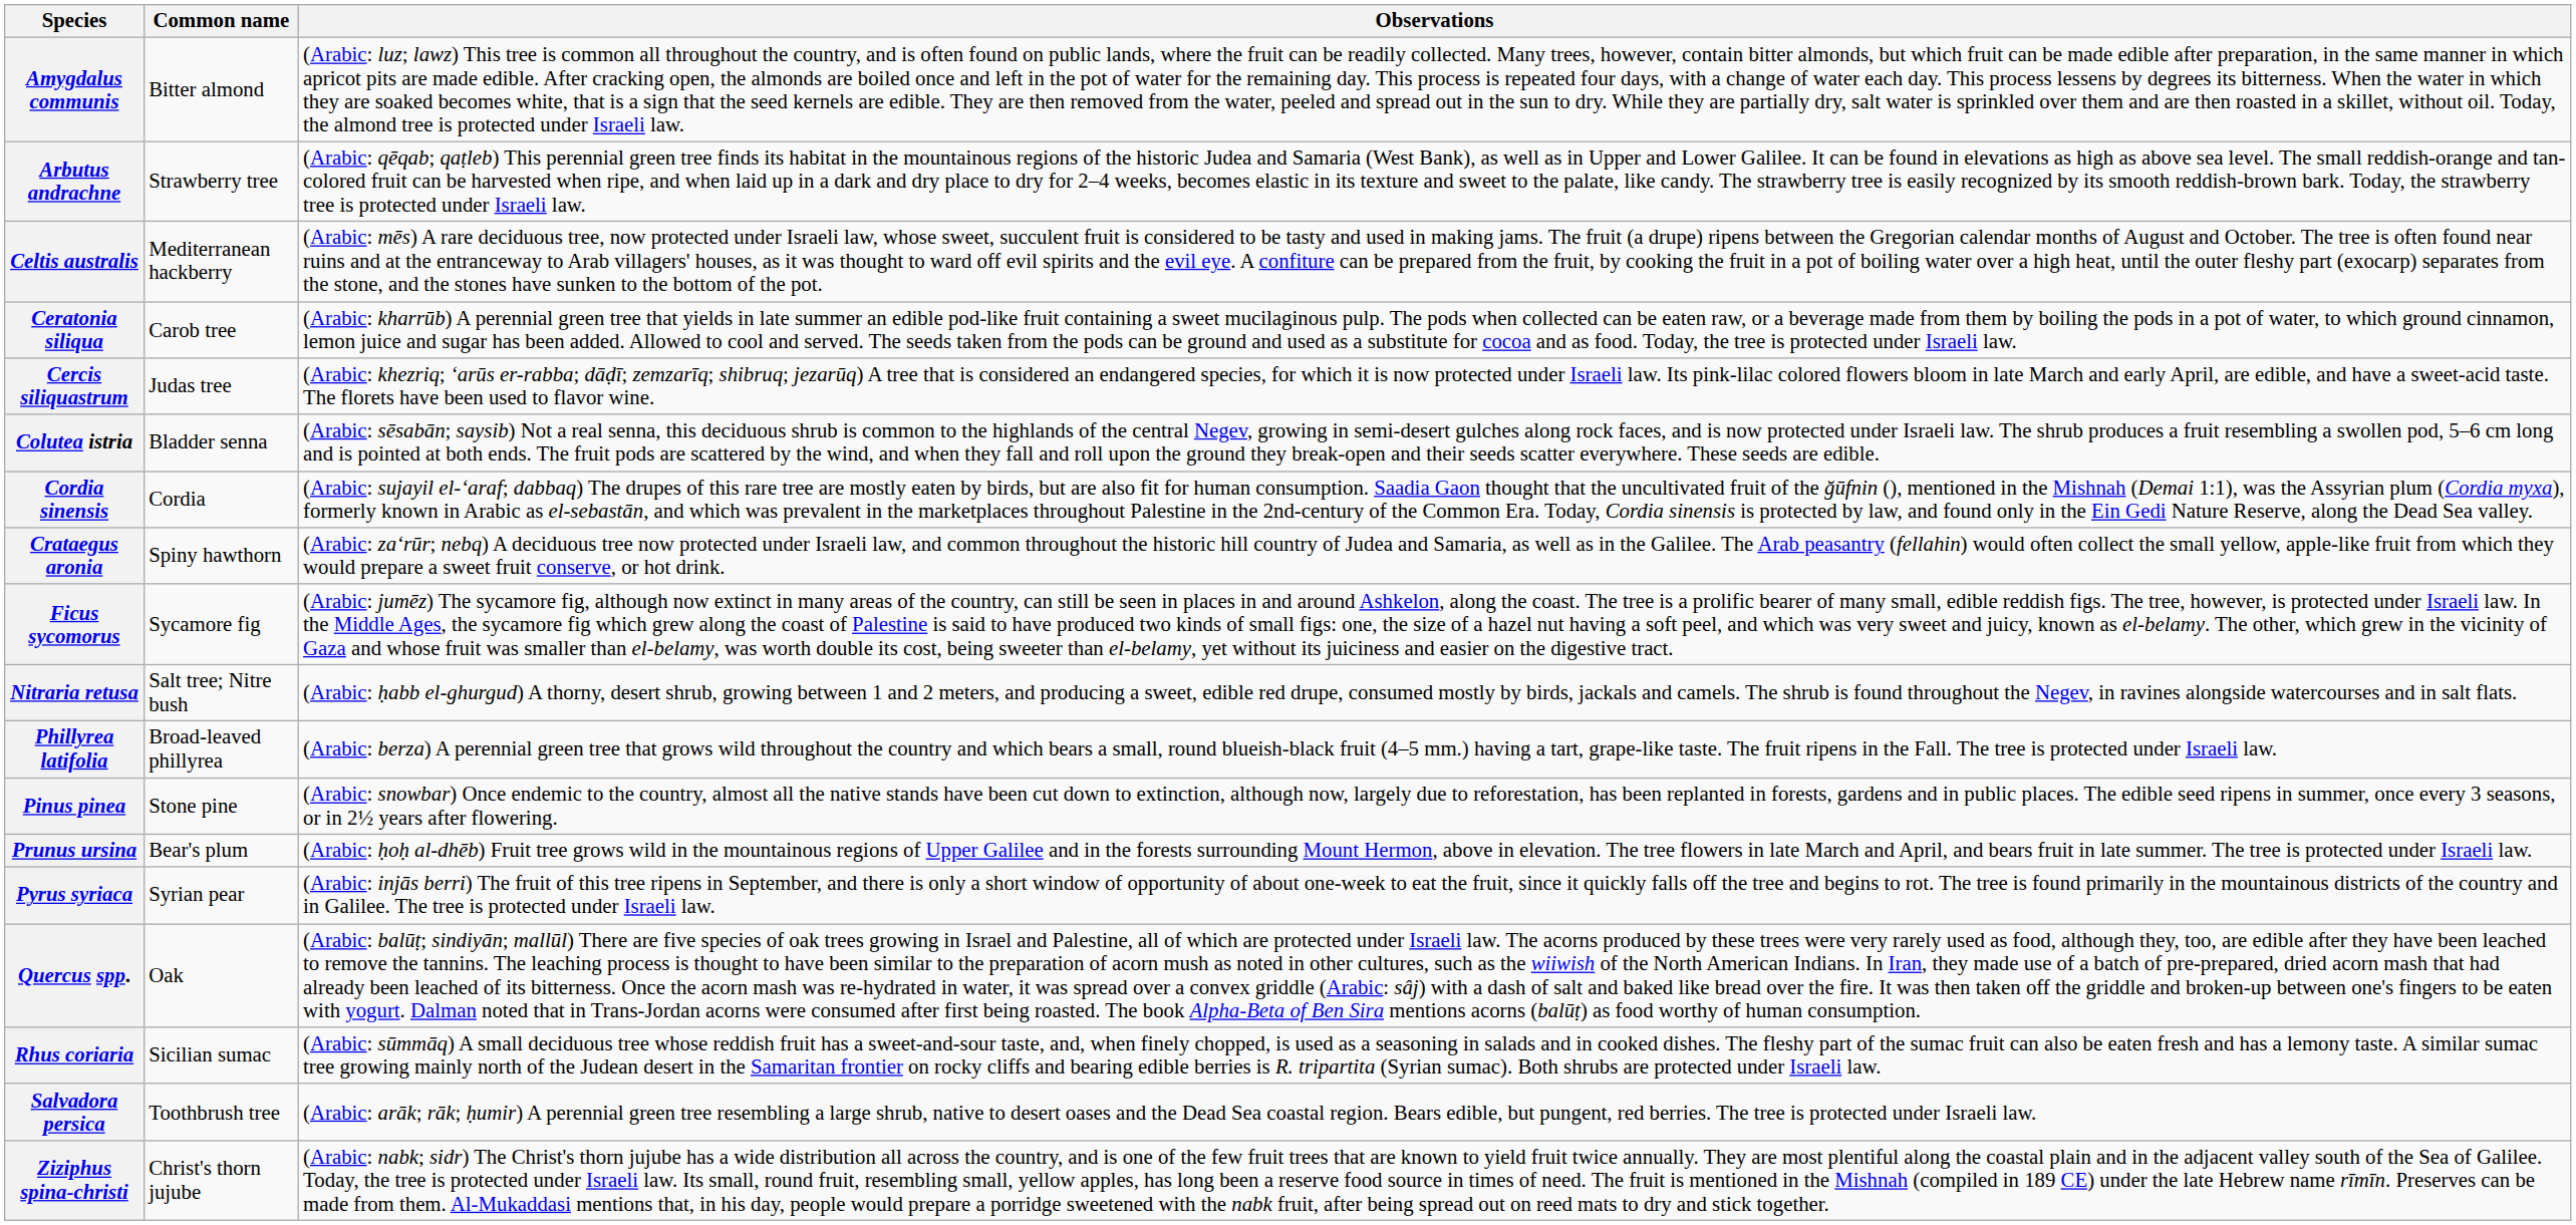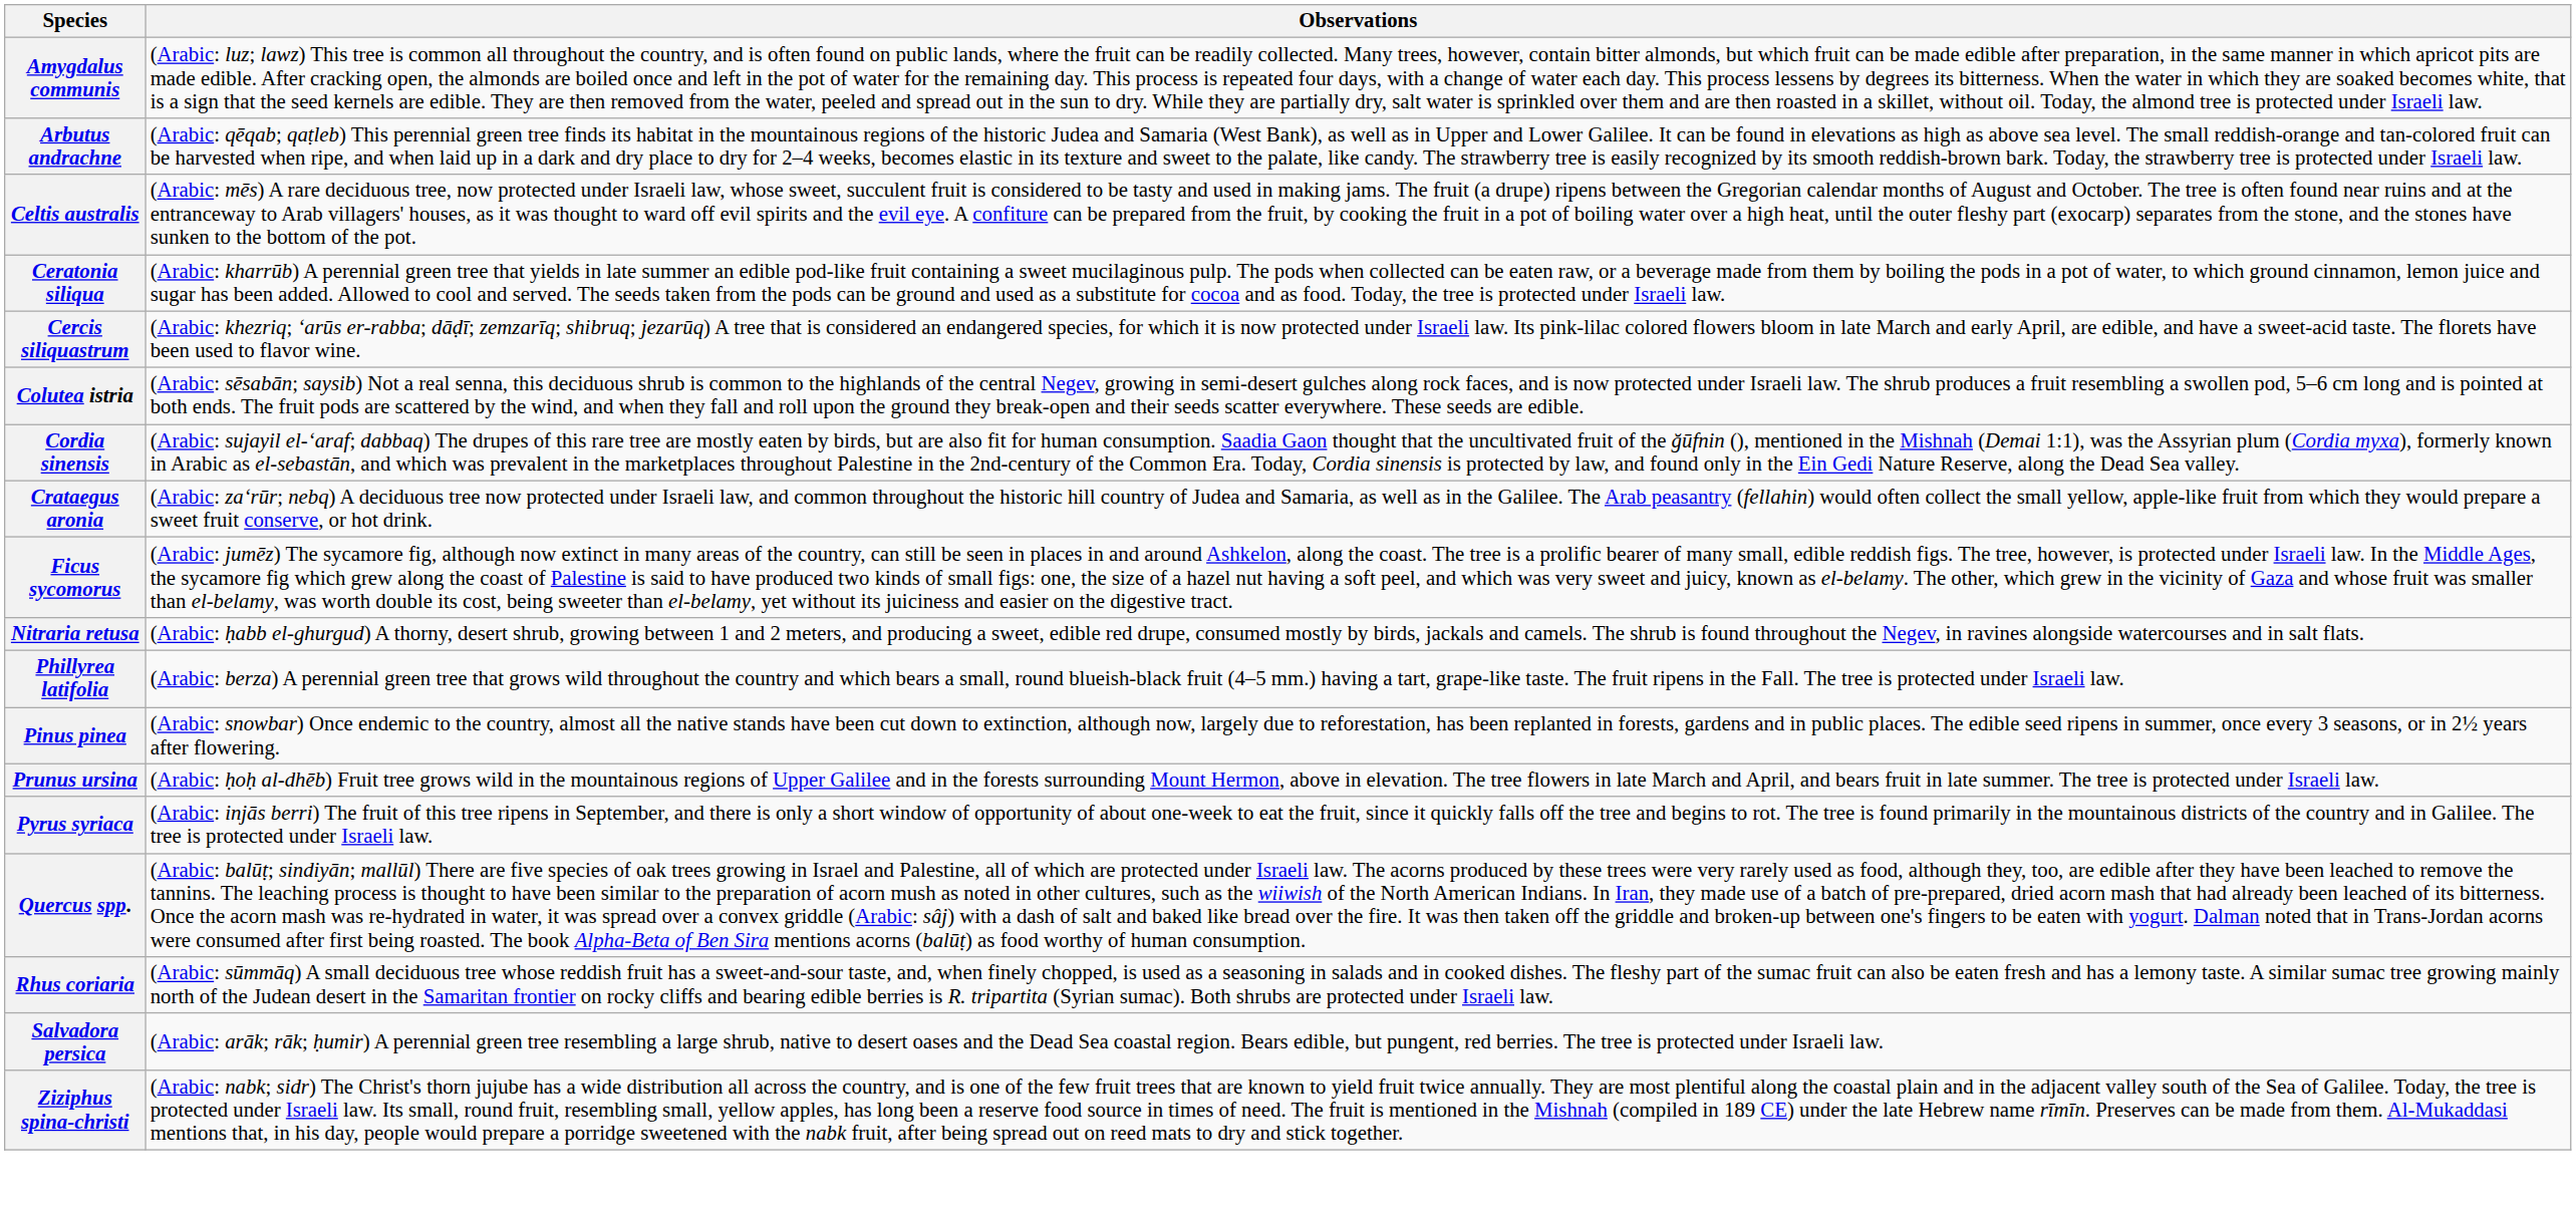 <table class="wikitable sortable">
 <tr>
 <th scope=colgroup>Species</th>
-<th scope=colgroup>Common name</th>
 <th scope=colgroup>Observations</th>
 </tr>
 <tr>
 <th scope=row><em><a href='#'>Amygdalus communis</a></em></th>
-<td>Bitter almond</td>
 <td>(<a href='#'>Arabic</a>: <em>luz</em>; <em>lawz</em>) This tree is common all throughout the country, and is often found on public lands, where the fruit can be readily collected. Many trees, however, contain bitter almonds, but which fruit can be made edible after preparation, in the same manner in which apricot pits are made edible. After cracking open, the almonds are boiled once and left in the pot of water for the remaining day. This process is repeated four days, with a change of water each day. This process lessens by degrees its bitterness. When the water in which they are soaked becomes white, that is a sign that the seed kernels are edible. They are then removed from the water, peeled and spread out in the sun to dry. While they are partially dry, salt water is sprinkled over them and are then roasted in a skillet, without oil. Today, the almond tree is protected under <a href='#'>Israeli</a> law.</td>
 </tr>
 <tr>
 <th scope=row><em><a href='#'>Arbutus andrachne</a></em></th>
-<td>Strawberry tree</td>
 <td>(<a href='#'>Arabic</a>: <em>qēqab</em>; <em>qaṭleb</em>) This perennial green tree finds its habitat in the mountainous regions of the historic Judea and Samaria (West Bank), as well as in Upper and Lower Galilee. It can be found in elevations as high as  above sea level. The small reddish-orange and tan-colored fruit can be harvested when ripe, and when laid up in a dark and dry place to dry for 2–4 weeks, becomes elastic in its texture and sweet to the palate, like candy. The strawberry tree is easily recognized by its smooth reddish-brown bark. Today, the strawberry tree is protected under <a href='#'>Israeli</a> law.</td>
 </tr>
 <tr>
 <th scope=row><em><a href='#'>Celtis australis</a></em></th>
-<td>Mediterranean hackberry</td>
 <td>(<a href='#'>Arabic</a>: <em>mēs</em>) A rare deciduous tree, now protected under Israeli law, whose sweet, succulent fruit is considered to be tasty and used in making jams. The fruit (a drupe) ripens between the Gregorian calendar months of August and October. The tree is often found near ruins and at the entranceway to Arab villagers' houses, as it was thought to ward off evil spirits and the <a href='#'>evil eye</a>. A <a href='#'>confiture</a> can be prepared from the fruit, by cooking the fruit in a pot of boiling water over a high heat, until the outer fleshy part (exocarp) separates from the stone, and the stones have sunken to the bottom of the pot.</td>
 </tr>
 <tr>
 <th scope=row><em><a href='#'>Ceratonia siliqua</a></em></th>
-<td>Carob tree</td>
 <td>(<a href='#'>Arabic</a>: <em>kharrūb</em>) A perennial green tree that yields in late summer an edible pod-like fruit containing a sweet mucilaginous pulp. The pods when collected can be eaten raw, or a beverage made from them by boiling the pods in a pot of water, to which ground cinnamon, lemon juice and sugar has been added. Allowed to cool and served. The seeds taken from the pods can be ground and used as a substitute for <a href='#'>cocoa</a> and as food. Today, the tree is protected under <a href='#'>Israeli</a> law.</td>
 </tr>
 <tr>
 <th scope=row><em><a href='#'>Cercis siliquastrum</a></em></th>
-<td>Judas tree</td>
 <td>(<a href='#'>Arabic</a>: <em>khezriq</em>; <em>ʻarūs er-rabba</em>; <em>dāḍī</em>; <em>zemzarīq</em>; <em>shibruq</em>; <em>jezarūq</em>) A tree that is considered an endangered species, for which it is now protected under <a href='#'>Israeli</a> law. Its pink-lilac colored flowers bloom in late March and early April, are edible, and have a sweet-acid taste. The florets have been used to flavor wine.</td>
 </tr>
 <tr>
 <th scope=row><em><a href='#'>Colutea</a> istria</em></th>
-<td>Bladder senna</td>
 <td>(<a href='#'>Arabic</a>: <em>sēsabān</em>; <em>saysib</em>) Not a real senna, this deciduous shrub is common to the highlands of the central <a href='#'>Negev</a>, growing in semi-desert gulches along rock faces, and is now protected under Israeli law. The shrub produces a fruit resembling a swollen pod, 5–6 cm long and is pointed at both ends. The fruit pods are scattered by the wind, and when they fall and roll upon the ground they break-open and their seeds scatter everywhere. These seeds are edible.</td>
 </tr>
 <tr>
 <th scope=row><em><a href='#'>Cordia sinensis</a></em></th>
-<td>Cordia</td>
 <td>(<a href='#'>Arabic</a>: <em>sujayil el-ʻaraf</em>; <em>dabbaq</em>) The drupes of this rare tree are mostly eaten by birds, but are also fit for human consumption. <a href='#'>Saadia Gaon</a> thought that the uncultivated fruit of the <em>ğūfnin</em> (), mentioned in the <a href='#'>Mishnah</a> (<em>Demai</em> 1:1), was the Assyrian plum (<em><a href='#'>Cordia myxa</a></em>), formerly known in Arabic as <em>el-sebastān</em>, and which was prevalent in the marketplaces throughout Palestine in the 2nd-century of the Common Era. Today, <em>Cordia sinensis</em> is protected by law, and found only in the <a href='#'>Ein Gedi</a> Nature Reserve, along the Dead Sea valley.</td>
 </tr>
 <tr>
 <th scope=row><em><a href='#'>Crataegus aronia</a></em></th>
-<td>Spiny hawthorn</td>
 <td>(<a href='#'>Arabic</a>: <em>zaʻrūr</em>; <em>nebq</em>) A deciduous tree now protected under Israeli law, and common throughout the historic hill country of Judea and Samaria, as well as in the Galilee. The <a href='#'>Arab peasantry</a> (<em>fellahin</em>) would often collect the small yellow, apple-like fruit from which they would prepare a sweet fruit <a href='#'>conserve</a>, or hot drink.</td>
 </tr>
 <tr>
 <th scope=row><em><a href='#'>Ficus sycomorus</a></em></th>
-<td>Sycamore fig</td>
 <td>(<a href='#'>Arabic</a>: <em>jumēz</em>) The sycamore fig, although now extinct in many areas of the country, can still be seen in places in and around <a href='#'>Ashkelon</a>, along the coast. The tree is a prolific bearer of many small, edible reddish figs. The tree, however, is protected under <a href='#'>Israeli</a> law. In the <a href='#'>Middle Ages</a>, the sycamore fig which grew along the coast of <a href='#'>Palestine</a> is said to have produced two kinds of small figs: one, the size of a hazel nut having a soft peel, and which was very sweet and juicy, known as <em>el-belamy</em>. The other, which grew in the vicinity of <a href='#'>Gaza</a> and whose fruit was smaller than <em>el-belamy</em>, was worth double its cost, being sweeter than <em>el-belamy</em>, yet without its juiciness and easier on the digestive tract.</td>
 </tr>
 <tr>
 <th scope=row><em><a href='#'>Nitraria retusa</a></em></th>
-<td>Salt tree; Nitre bush</td>
 <td>(<a href='#'>Arabic</a>: <em>ḥabb el-ghurgud</em>) A thorny, desert shrub, growing between 1 and 2 meters, and producing a sweet, edible red drupe, consumed mostly by birds, jackals and camels. The shrub is found throughout the <a href='#'>Negev</a>, in ravines alongside watercourses and in salt flats.</td>
 </tr>
 <tr>
 <th scope=row><em><a href='#'>Phillyrea latifolia</a></em></th>
-<td>Broad-leaved phillyrea</td>
 <td>(<a href='#'>Arabic</a>: <em>berza</em>) A perennial green tree that grows wild throughout the country and which bears a small, round blueish-black fruit (4–5 mm.) having a tart, grape-like taste. The fruit ripens in the Fall. The tree is protected under <a href='#'>Israeli</a> law.</td>
 </tr>
 <tr>
 <th scope=row><em><a href='#'>Pinus pinea</a></em></th>
-<td>Stone pine</td>
 <td>(<a href='#'>Arabic</a>: <em>snowbar</em>) Once endemic to the country, almost all the native stands have been cut down to extinction, although now, largely due to reforestation, has been replanted in forests, gardens and in public places. The edible seed ripens in summer, once every 3 seasons, or in 2½ years after flowering.</td>
 </tr>
 <tr>
 <th scope=row><em><a href='#'>Prunus ursina</a></em></th>
-<td>Bear's plum</td>
 <td>(<a href='#'>Arabic</a>: <em>ḥoḥ al-dhēb</em>) Fruit tree grows wild in the mountainous regions of <a href='#'>Upper Galilee</a> and in the forests surrounding <a href='#'>Mount Hermon</a>, above  in elevation. The tree flowers in late March and April, and bears fruit in late summer. The tree is protected under <a href='#'>Israeli</a> law.</td>
 </tr>
 <tr>
 <th scope=row><em><a href='#'>Pyrus syriaca</a></em></th>
-<td>Syrian pear</td>
 <td>(<a href='#'>Arabic</a>: <em>injās berri</em>) The fruit of this tree ripens in September, and there is only a short window of opportunity of about one-week to eat the fruit, since it quickly falls off the tree and begins to rot. The tree is found primarily in the mountainous districts of the country and in Galilee. The tree is protected under <a href='#'>Israeli</a> law.</td>
 </tr>
 <tr>
 <th scope=row><em><a href='#'>Quercus</a></em> <em><a href='#'>spp</a></em>.</th>
-<td>Oak</td>
 <td>(<a href='#'>Arabic</a>: <em>balūṭ</em>; <em>sindiyān</em>; <em>mallūl</em>) There are five species of oak trees growing in Israel and Palestine, all of which are protected under <a href='#'>Israeli</a> law. The acorns produced by these trees were very rarely used as food, although they, too, are edible after they have been leached to remove the tannins. The leaching process is thought to have been similar to the preparation of acorn mush as noted in other cultures, such as the <em><a href='#'>wiiwish</a></em> of the North American Indians. In <a href='#'>Iran</a>, they made use of a batch of pre-prepared, dried acorn mash that had already been leached of its bitterness. Once the acorn mash was re-hydrated in water, it was spread over a convex griddle (<a href='#'>Arabic</a>: <em>sâj</em>) with a dash of salt and baked like bread over the fire. It was then taken off the griddle and broken-up between one's fingers to be eaten with <a href='#'>yogurt</a>. <a href='#'>Dalman</a> noted that in Trans-Jordan acorns were consumed after first being roasted. The book <em><a href='#'>Alpha-Beta of Ben Sira</a></em> mentions acorns (<em>balūṭ</em>) as food worthy of human consumption.</td>
 </tr>
 <tr>
 <th scope=row><em><a href='#'>Rhus coriaria</a></em></th>
-<td>Sicilian sumac</td>
 <td>(<a href='#'>Arabic</a>: <em>sūmmāq</em>) A small deciduous tree whose reddish fruit has a sweet-and-sour taste, and, when finely chopped, is used as a seasoning in salads and in cooked dishes. The fleshy part of the sumac fruit can also be eaten fresh and has a lemony taste. A similar sumac tree growing mainly north of the Judean desert in the <a href='#'>Samaritan frontier</a> on rocky cliffs and bearing edible berries is <em>R. tripartita</em> (Syrian sumac). Both shrubs are protected under <a href='#'>Israeli</a> law.</td>
 </tr>
 <tr>
 <th scope=row><em><a href='#'>Salvadora persica</a></em></th>
-<td>Toothbrush tree</td>
 <td>(<a href='#'>Arabic</a>: <em>arāk</em>; <em>rāk</em>; <em>ḥumir</em>) A perennial green tree resembling a large shrub, native to desert oases and the Dead Sea coastal region. Bears edible, but pungent, red berries. The tree is protected under Israeli law.</td>
 </tr>
 <tr>
 <th scope=row><em><a href='#'>Ziziphus spina-christi</a></em></th>
-<td>Christ's thorn jujube</td>
 <td>(<a href='#'>Arabic</a>: <em>nabk</em>; <em>sidr</em>) The Christ's thorn jujube has a wide distribution all across the country, and is one of the few fruit trees that are known to yield fruit twice annually. They are most plentiful along the coastal plain and in the adjacent valley south of the Sea of Galilee. Today, the tree is protected under <a href='#'>Israeli</a> law. Its small, round fruit, resembling small, yellow apples, has long been a reserve food source in times of need. The fruit is mentioned in the <a href='#'>Mishnah</a> (compiled in 189 <a href='#'>CE</a>) under the late Hebrew name <em>rīmīn</em>. Preserves can be made from them. <a href='#'>Al-Mukaddasi</a> mentions that, in his day, people would prepare a porridge sweetened with the <em>nabk</em> fruit, after being spread out on reed mats to dry and stick together.</td>
 </tr>
 </table>
